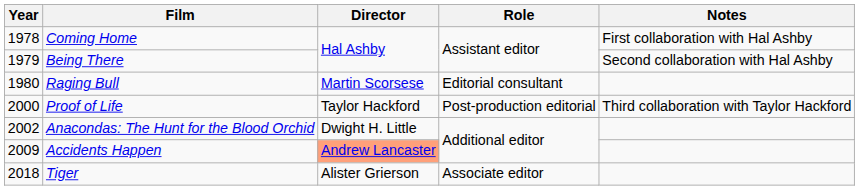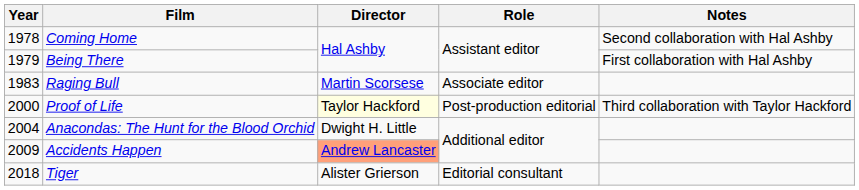 <table class="wikitable">
 <tr>
 <th>Year</th>
 <th>Film</th>
 <th>Director</th>
 <th>Role</th>
 <th>Notes</th>
 </tr>
 <tr>
 <td>1978</td>
 <td><em><a href='#'>Coming Home</a></em></td>
 <td rowspan=2><a href='#'>Hal Ashby</a></td>
 <td rowspan=2>Assistant editor</td>
-<td>First collaboration with Hal Ashby</td>
+<td>Second collaboration with Hal Ashby</td>
 </tr>
 <tr>
 <td>1979</td>
 <td><em><a href='#'>Being There</a></em></td>
-<td>Second collaboration with Hal Ashby</td>
+<td>First collaboration with Hal Ashby</td>
 </tr>
 <tr>
-<td>1980</td>
+<td>1983</td>
 <td><em><a href='#'>Raging Bull</a></em></td>
 <td><a href='#'>Martin Scorsese</a></td>
-<td>Editorial consultant</td>
+<td>Associate editor</td>
 <td></td>
 </tr>
 <tr>
 <td>2000</td>
 <td><em><a href='#'>Proof of Life</a></em></td>
-<td>Taylor Hackford</td>
+<td style="background: lightyellow;">Taylor Hackford</td>
 <td>Post-production editorial</td>
 <td>Third collaboration with Taylor Hackford</td>
 </tr>
 <tr>
-<td>2002</td>
+<td>2004</td>
 <td><em><a href='#'>Anacondas: The Hunt for the Blood Orchid</a></em></td>
 <td>Dwight H. Little</td>
 <td rowspan=2>Additional editor</td>
 <td></td>
 </tr>
 <tr>
 <td>2009</td>
 <td><em><a href='#'>Accidents Happen</a></em></td>
 <td style="background: lightsalmon;"><a href='#'>Andrew Lancaster</a></td>
 <td></td>
 </tr>
 <tr>
 <td>2018</td>
 <td><em><a href='#'>Tiger</a></em></td>
 <td>Alister Grierson</td>
-<td>Associate editor</td>
+<td>Editorial consultant</td>
 <td></td>
 </tr>
 </table>
